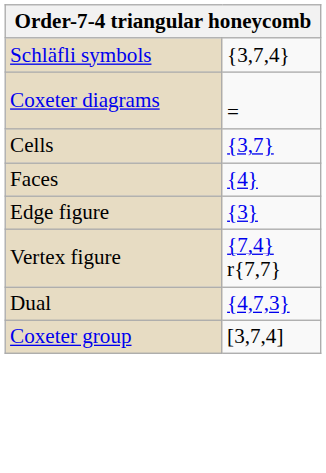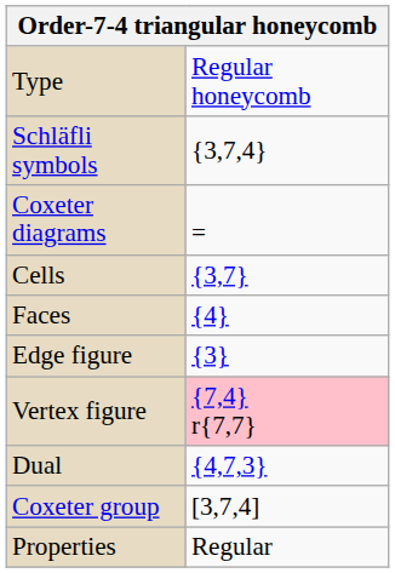 <table class="wikitable" align="right" style="margin-left:10px" width=240>
 <tr>
 <th bgcolor=#e7dcc3 colspan=2>Order-7-4 triangular honeycomb</th>
+</tr>
+<tr>
+<td bgcolor=#e7dcc3>Type</td>
+<td><a href='#'>Regular honeycomb</a></td>
 </tr>
 <tr>
 <td bgcolor=#e7dcc3><a href='#'>Schläfli symbols</a></td>
 <td>{3,7,4}</td>
 </tr>
 <tr>
 <td bgcolor=#e7dcc3><a href='#'>Coxeter diagrams</a></td>
 <td><br> = </td>
 </tr>
 <tr>
 <td bgcolor=#e7dcc3>Cells</td>
 <td><a href='#'>{3,7}</a> </td>
 </tr>
 <tr>
 <td bgcolor=#e7dcc3>Faces</td>
 <td><a href='#'>{4}</a></td>
 </tr>
 <tr>
 <td bgcolor=#e7dcc3>Edge figure</td>
 <td><a href='#'>{3}</a></td>
 </tr>
 <tr>
 <td bgcolor=#e7dcc3>Vertex figure</td>
-<td><a href='#'>{7,4}</a> <br>r{7,7} </td>
+<td style="background: pink;"><a href='#'>{7,4}</a> <br>r{7,7} </td>
 </tr>
 <tr>
 <td bgcolor=#e7dcc3>Dual</td>
 <td><a href='#'>{4,7,3}</a></td>
 </tr>
 <tr>
 <td bgcolor=#e7dcc3><a href='#'>Coxeter group</a></td>
 <td>[3,7,4]</td>
 </tr>
+<tr>
+<td bgcolor=#e7dcc3>Properties</td>
+<td>Regular</td>
+</tr>
 </table>
